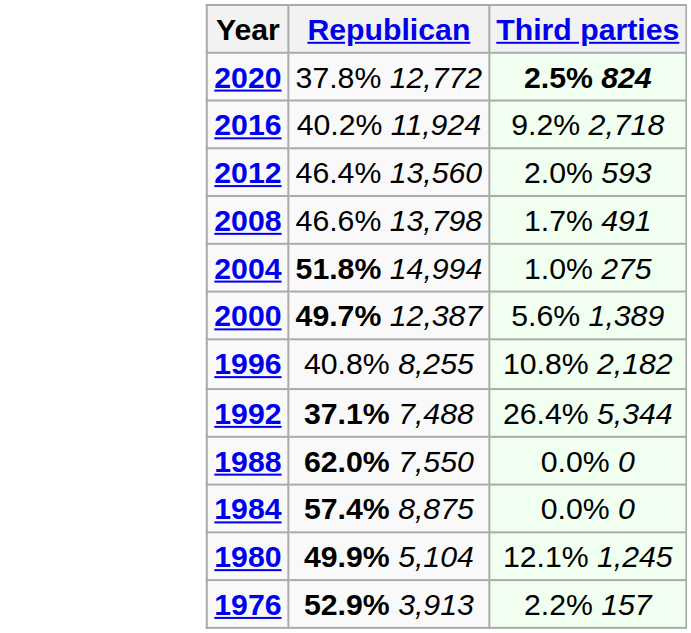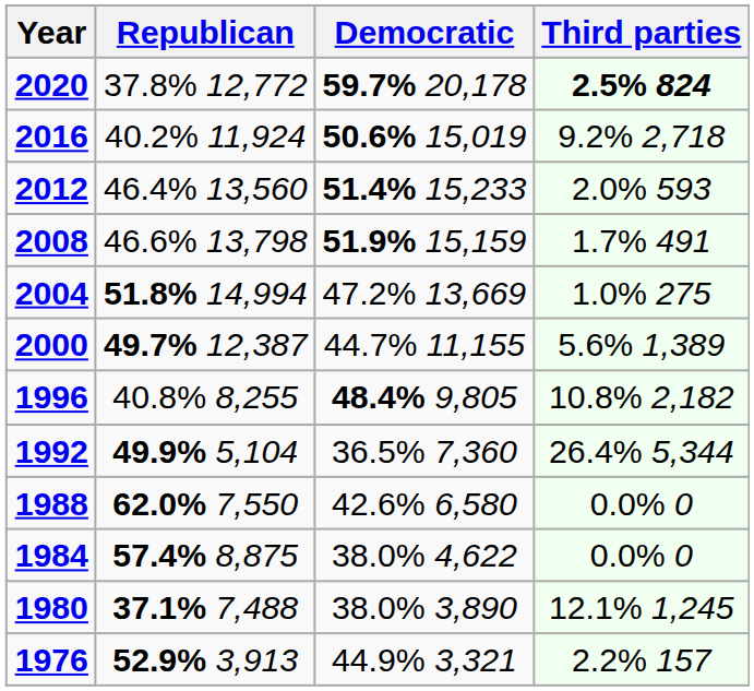 <table class="wikitable"  style="margin:auto; float:right; font-size:95%;">
 <tr style="background:lightgrey;">
 <th>Year</th>
 <th><a href='#'>Republican</a></th>
+<th><a href='#'>Democratic</a></th>
 <th><a href='#'>Third parties</a></th>
 </tr>
 <tr>
 <td style="text-align:center;" ><strong><a href='#'>2020</a></strong></td>
 <td style="text-align:center;" >37.8% <em>12,772</em></td>
+<td style="text-align:center;" ><strong>59.7%</strong> <em>20,178</em></td>
 <td style="text-align:center; background:honeyDew;"><strong>2.5% <em>824</em></strong></td>
 </tr>
 <tr>
 <td style="text-align:center;" ><strong><a href='#'>2016</a></strong></td>
 <td style="text-align:center;" >40.2% <em>11,924</em></td>
+<td style="text-align:center;" ><strong>50.6%</strong> <em>15,019</em></td>
 <td style="text-align:center; background:honeyDew;">9.2% <em>2,718</em></td>
 </tr>
 <tr>
 <td style="text-align:center;" ><strong><a href='#'>2012</a></strong></td>
 <td style="text-align:center;" >46.4% <em>13,560</em></td>
+<td style="text-align:center;" ><strong>51.4%</strong> <em>15,233</em></td>
 <td style="text-align:center; background:honeyDew;">2.0% <em>593</em></td>
 </tr>
 <tr>
 <td style="text-align:center;" ><strong><a href='#'>2008</a></strong></td>
 <td style="text-align:center;" >46.6% <em>13,798</em></td>
+<td style="text-align:center;" ><strong>51.9%</strong> <em>15,159</em></td>
 <td style="text-align:center; background:honeyDew;">1.7% <em>491</em></td>
 </tr>
 <tr>
 <td style="text-align:center;" ><strong><a href='#'>2004</a></strong></td>
 <td style="text-align:center;" ><strong>51.8%</strong> <em>14,994</em></td>
+<td style="text-align:center;" >47.2% <em>13,669</em></td>
 <td style="text-align:center; background:honeyDew;">1.0% <em>275</em></td>
 </tr>
 <tr>
 <td style="text-align:center;" ><strong><a href='#'>2000</a></strong></td>
 <td style="text-align:center;" ><strong>49.7%</strong> <em>12,387</em></td>
+<td style="text-align:center;" >44.7% <em>11,155</em></td>
 <td style="text-align:center; background:honeyDew;">5.6% <em>1,389</em></td>
 </tr>
 <tr>
 <td style="text-align:center;" ><strong><a href='#'>1996</a></strong></td>
 <td style="text-align:center;" >40.8% <em>8,255</em></td>
+<td style="text-align:center;" ><strong>48.4%</strong> <em>9,805</em></td>
 <td style="text-align:center; background:honeyDew;">10.8% <em>2,182</em></td>
 </tr>
 <tr>
 <td style="text-align:center;" ><strong><a href='#'>1992</a></strong></td>
-<td style="text-align:center;" ><strong>37.1%</strong> <em>7,488</em></td>
+<td style="text-align:center;" ><strong>49.9%</strong> <em>5,104</em></td>
+<td style="text-align:center;" >36.5% <em>7,360</em></td>
 <td style="text-align:center; background:honeyDew;">26.4% <em>5,344</em></td>
 </tr>
 <tr>
 <td style="text-align:center;" ><strong><a href='#'>1988</a></strong></td>
 <td style="text-align:center;" ><strong>62.0%</strong> <em>7,550</em></td>
+<td style="text-align:center;" >42.6% <em>6,580</em></td>
 <td style="text-align:center; background:honeyDew;">0.0% <em>0</em></td>
 </tr>
 <tr>
 <td style="text-align:center;" ><strong><a href='#'>1984</a></strong></td>
 <td style="text-align:center;" ><strong>57.4%</strong> <em>8,875</em></td>
+<td style="text-align:center;" >38.0% <em>4,622</em></td>
 <td style="text-align:center; background:honeyDew;">0.0% <em>0</em></td>
 </tr>
 <tr>
 <td style="text-align:center;" ><strong><a href='#'>1980</a></strong></td>
-<td style="text-align:center;" ><strong>49.9%</strong> <em>5,104</em></td>
+<td style="text-align:center;" ><strong>37.1%</strong> <em>7,488</em></td>
+<td style="text-align:center;" >38.0% <em>3,890</em></td>
 <td style="text-align:center; background:honeyDew;">12.1% <em>1,245</em></td>
 </tr>
 <tr>
 <td style="text-align:center;" ><strong><a href='#'>1976</a></strong></td>
 <td style="text-align:center;" ><strong>52.9%</strong> <em>3,913</em></td>
+<td style="text-align:center;" >44.9% <em>3,321</em></td>
 <td style="text-align:center; background:honeyDew;">2.2% <em>157</em></td>
 </tr>
 </table>
